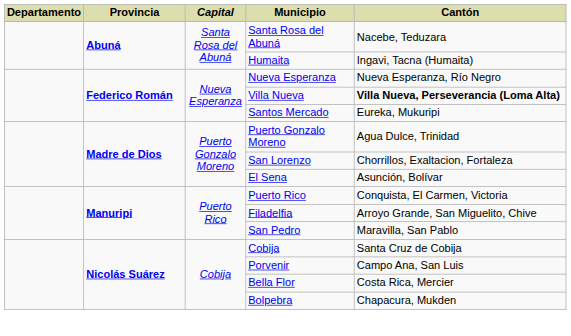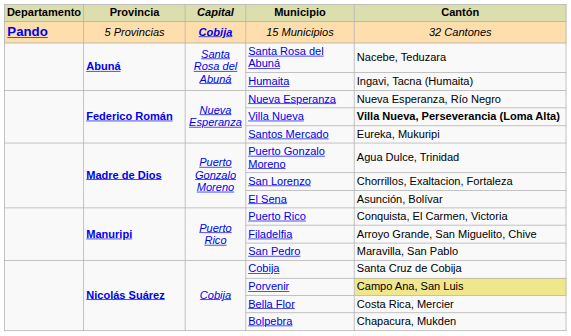 <table class="wikitable">
 <tr>
 <th style="width:100px; background:#dddead;"><strong>Departamento</strong></th>
 <th style="width:140px; background:#dddead;"><strong>Provincia</strong></th>
 <th style="width:80px; background:#dddead;"><em>Capital</em></th>
 <th style="width:150px; background:#dddead;"><strong>Municipio</strong></th>
 <th style="width:300px; background:#dddead;"><strong>Cantón</strong></th>
+</tr>
+<tr>
+<td style="text-align:left; background:#ffdead; font-size:larger;"><strong><a href='#'>Pando</a></strong></td>
+<td style="background:#ffdead; text-align:center;"><em>5 Provincias</em></td>
+<td style="background:#ffdead; text-align:center;"><strong><em><a href='#'>Cobija</a></em></strong></td>
+<td style="background:#ffdead; text-align:center;"><em>15 Municipios</em></td>
+<td style="background:#ffdead; text-align:center;"><em>32 Cantones</em></td>
 </tr>
 <tr>
 <td rowspan=2></td>
 <td rowspan=2><strong><a href='#'>Abuná</a></strong></td>
 <td style="text-align:center;" rowspan="2"><em><a href='#'>Santa Rosa del Abuná</a></em></td>
 <td><a href='#'>Santa Rosa del Abuná</a></td>
 <td>Nacebe, Teduzara</td>
 </tr>
 <tr>
 <td><a href='#'>Humaita</a></td>
 <td>Ingavi, Tacna (Humaita)</td>
 </tr>
 <tr>
 <td rowspan=3></td>
 <td rowspan=3><strong><a href='#'>Federico Román</a></strong></td>
 <td style="text-align:center;" rowspan="3"><em><a href='#'>Nueva Esperanza</a></em></td>
 <td><a href='#'>Nueva Esperanza</a></td>
 <td>Nueva Esperanza, Río Negro</td>
 </tr>
 <tr>
 <td><a href='#'>Villa Nueva</a></td>
 <td><strong>Villa Nueva, Perseverancia (Loma Alta)</strong></td>
 </tr>
 <tr>
 <td><a href='#'>Santos Mercado</a></td>
 <td>Eureka, Mukuripi</td>
 </tr>
 <tr>
 <td rowspan=3></td>
 <td rowspan=3><strong><a href='#'>Madre de Dios</a></strong></td>
 <td style="text-align:center;" rowspan="3"><em><a href='#'>Puerto Gonzalo Moreno</a></em></td>
 <td><a href='#'>Puerto Gonzalo Moreno</a></td>
 <td>Agua Dulce, Trinidad</td>
 </tr>
 <tr>
 <td><a href='#'>San Lorenzo</a></td>
 <td>Chorrillos, Exaltacion, Fortaleza</td>
 </tr>
 <tr>
 <td><a href='#'>El Sena</a></td>
 <td>Asunción, Bolívar</td>
 </tr>
 <tr>
 <td rowspan=3></td>
 <td rowspan=3><strong><a href='#'>Manuripi</a></strong></td>
 <td style="text-align:center;" rowspan="3"><em><a href='#'>Puerto Rico</a></em></td>
 <td><a href='#'>Puerto Rico</a></td>
 <td>Conquista, El Carmen, Victoria</td>
 </tr>
 <tr>
 <td><a href='#'>Filadelfia</a></td>
 <td>Arroyo Grande, San Miguelito, Chive</td>
 </tr>
 <tr>
 <td><a href='#'>San Pedro</a></td>
 <td>Maravilla, San Pablo</td>
 </tr>
 <tr>
 <td rowspan=4></td>
 <td rowspan=4><strong><a href='#'>Nicolás Suárez</a></strong></td>
 <td style="text-align:center;" rowspan="4"><em><a href='#'>Cobija</a></em></td>
 <td><a href='#'>Cobija</a></td>
 <td>Santa Cruz de Cobija</td>
 </tr>
 <tr>
 <td><a href='#'>Porvenir</a></td>
-<td>Campo Ana, San Luis</td>
+<td style="background: khaki;">Campo Ana, San Luis</td>
 </tr>
 <tr>
 <td><a href='#'>Bella Flor</a></td>
 <td>Costa Rica, Mercier</td>
 </tr>
 <tr>
 <td><a href='#'>Bolpebra</a></td>
 <td>Chapacura, Mukden</td>
 </tr>
 </table>
